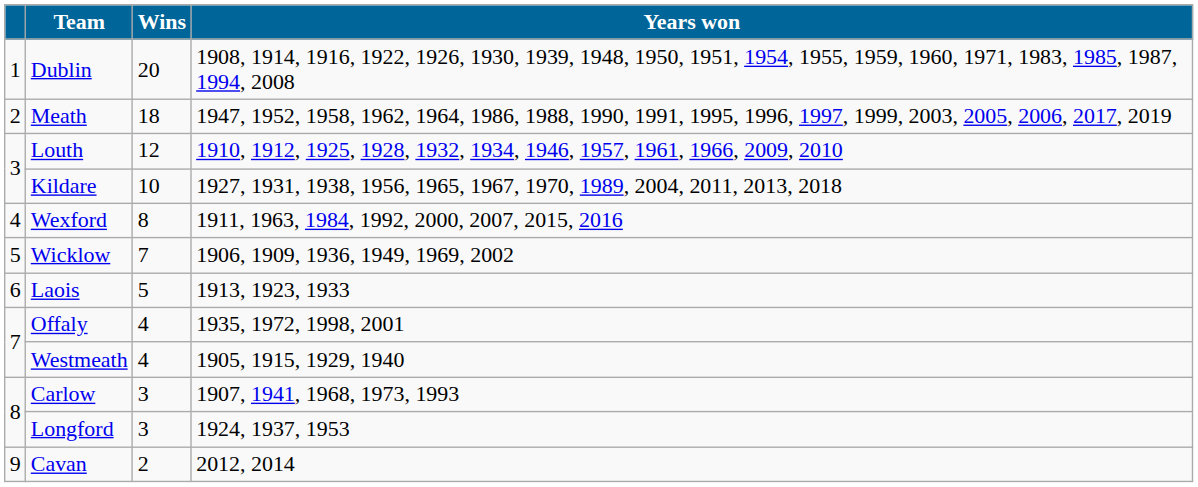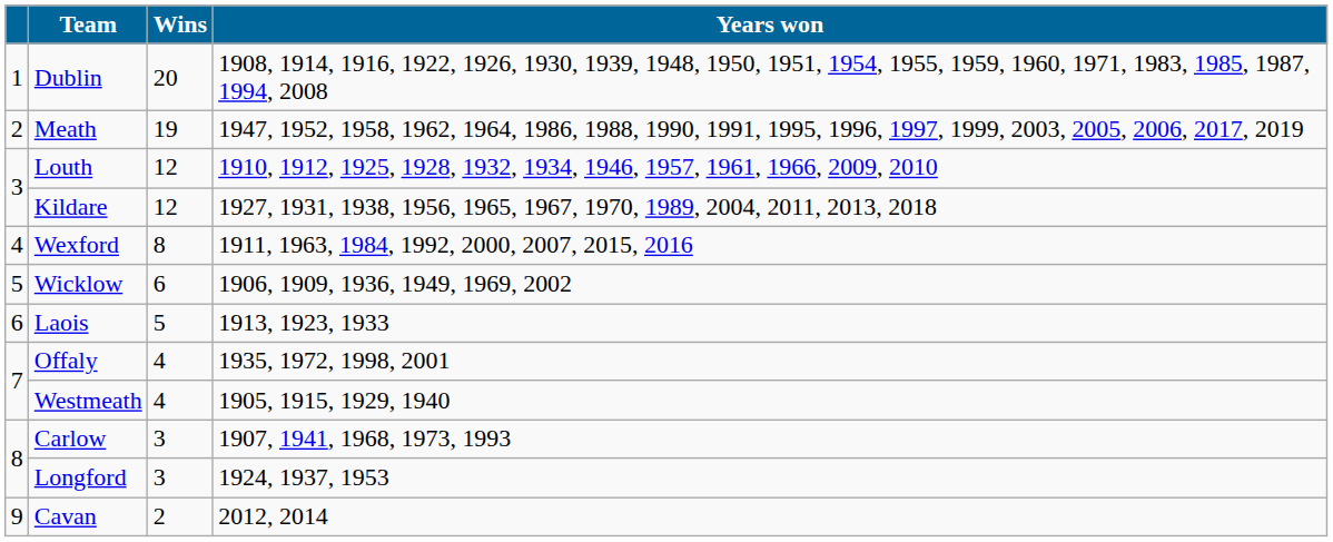 <table class="wikitable">
 <tr>
 <th style="background:#069; color:white;"></th>
 <th style="background:#069; color:white;">Team</th>
 <th style="background:#069; color:white;">Wins</th>
 <th style="background:#069; color:white;">Years won</th>
 </tr>
 <tr>
 <td>1</td>
 <td><a href='#'>Dublin</a></td>
 <td>20</td>
 <td>1908, 1914, 1916, 1922, 1926, 1930, 1939, 1948, 1950, 1951, <a href='#'>1954</a>, 1955, 1959, 1960, 1971, 1983, <a href='#'>1985</a>, 1987, <a href='#'>1994</a>, 2008</td>
 </tr>
 <tr>
 <td>2</td>
 <td><a href='#'>Meath</a></td>
-<td>18</td>
+<td>19</td>
 <td>1947, 1952, 1958, 1962, 1964, 1986, 1988, 1990, 1991, 1995, 1996, <a href='#'>1997</a>, 1999, 2003, <a href='#'>2005</a>, <a href='#'>2006</a>, <a href='#'>2017</a>, 2019</td>
 </tr>
 <tr>
 <td rowspan=2>3</td>
 <td><a href='#'>Louth</a></td>
 <td>12</td>
 <td><a href='#'>1910</a>, <a href='#'>1912</a>, <a href='#'>1925</a>, <a href='#'>1928</a>, <a href='#'>1932</a>, <a href='#'>1934</a>, <a href='#'>1946</a>, <a href='#'>1957</a>, <a href='#'>1961</a>, <a href='#'>1966</a>, <a href='#'>2009</a>, <a href='#'>2010</a></td>
 </tr>
 <tr>
 <td><a href='#'>Kildare</a></td>
-<td>10</td>
+<td>12</td>
 <td>1927, 1931, 1938, 1956, 1965, 1967, 1970, <a href='#'>1989</a>, 2004, 2011, 2013, 2018</td>
 </tr>
 <tr>
 <td>4</td>
 <td><a href='#'>Wexford</a></td>
 <td>8</td>
 <td>1911, 1963, <a href='#'>1984</a>, 1992, 2000, 2007, 2015, <a href='#'>2016</a></td>
 </tr>
 <tr>
 <td>5</td>
 <td><a href='#'>Wicklow</a></td>
-<td>7</td>
+<td>6</td>
 <td>1906, 1909, 1936, 1949, 1969, 2002</td>
 </tr>
 <tr>
 <td>6</td>
 <td><a href='#'>Laois</a></td>
 <td>5</td>
 <td>1913, 1923, 1933</td>
 </tr>
 <tr>
 <td rowspan=2>7</td>
 <td><a href='#'>Offaly</a></td>
 <td>4</td>
 <td>1935, 1972, 1998, 2001</td>
 </tr>
 <tr>
 <td><a href='#'>Westmeath</a></td>
 <td>4</td>
 <td>1905, 1915, 1929, 1940</td>
 </tr>
 <tr>
 <td rowspan=2>8</td>
 <td><a href='#'>Carlow</a></td>
 <td>3</td>
 <td>1907, <a href='#'>1941</a>, 1968, 1973, 1993</td>
 </tr>
 <tr>
 <td><a href='#'>Longford</a></td>
 <td>3</td>
 <td>1924, 1937, 1953</td>
 </tr>
 <tr>
 <td>9</td>
 <td><a href='#'>Cavan</a></td>
 <td>2</td>
 <td>2012, 2014</td>
 </tr>
 </table>
